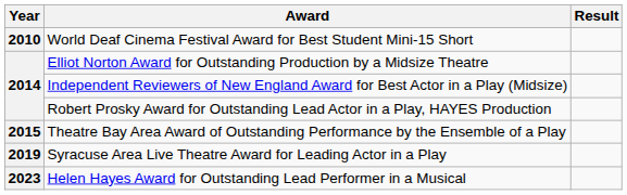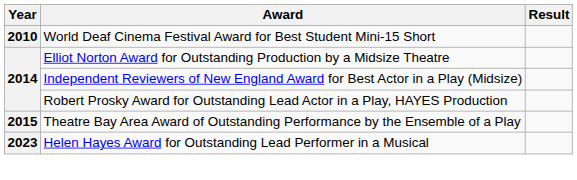 <table class="wikitable sortable mw-collapsible">
 <tr>
 <th>Year</th>
 <th>Award</th>
 <th>Result</th>
 </tr>
 <tr>
 <th>2010</th>
 <td>World Deaf Cinema Festival Award for Best Student Mini-15 Short</td>
 <td></td>
 </tr>
 <tr>
 <th rowspan="3">2014</th>
 <td><a href='#'>Elliot Norton Award</a> for Outstanding Production by a Midsize Theatre</td>
 <td></td>
 </tr>
 <tr>
 <td><a href='#'>Independent Reviewers of New England Award</a> for Best Actor in a Play (Midsize)</td>
 <td></td>
 </tr>
 <tr>
 <td>Robert Prosky Award for Outstanding Lead Actor in a Play, HAYES Production</td>
 <td></td>
 </tr>
 <tr>
 <th>2015</th>
 <td>Theatre Bay Area Award of Outstanding Performance by the Ensemble of a Play</td>
 <td></td>
 </tr>
 <tr>
-<th>2019</th>
-<td>Syracuse Area Live Theatre Award  for Leading Actor in a Play</td>
-<td></td>
-</tr>
-<tr>
 <th>2023</th>
 <td><a href='#'>Helen Hayes Award</a> for Outstanding Lead Performer in a Musical</td>
 <td></td>
 </tr>
 </table>
